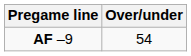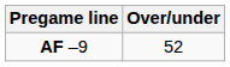 <table class="wikitable">
 <tr align="center">
 <th style=>Pregame line</th>
 <th style=>Over/under</th>
 </tr>
 <tr align="center">
 <td><strong>AF</strong> –9</td>
-<td>54</td>
+<td>52</td>
 </tr>
 </table>
